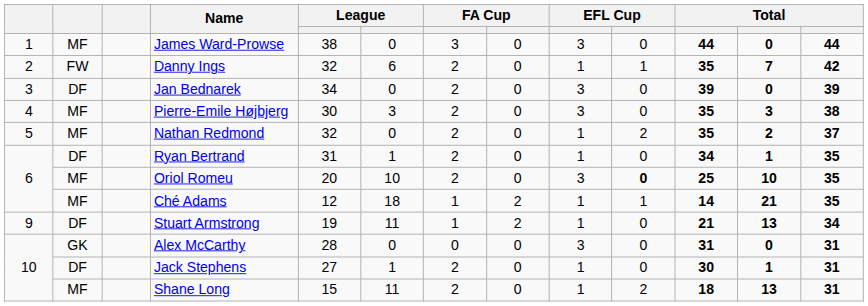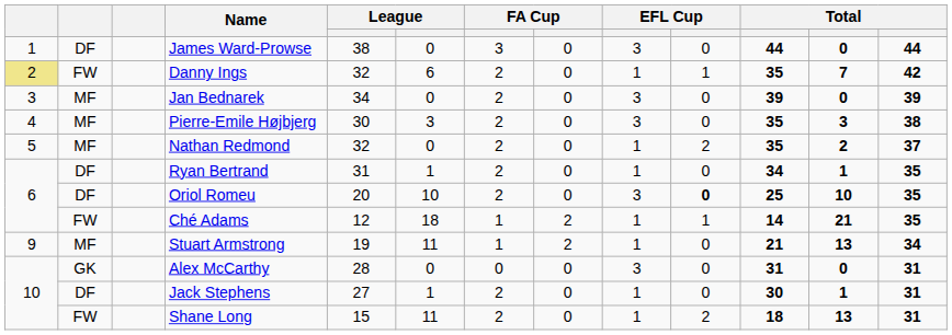 <table class="wikitable plainrowheaders" style="text-align:center;">
 <tr>
 <th scope="col" rowspan="2" style="width:3em;"></th>
 <th scope="col" rowspan="2" style="width:3em;"></th>
 <th scope="col" rowspan="2" style="width:3em;"></th>
 <th scope="col" rowspan="2" style="width:10em;">Name</th>
 <th scope="col" colspan="2">League</th>
 <th scope="col" colspan="2">FA Cup</th>
 <th scope="col" colspan="2">EFL Cup</th>
 <th scope="col" colspan="3">Total</th>
 </tr>
 <tr>
 <th scope="col" style="width:4em;"></th>
 <th scope="col" style="width:4em;"></th>
 <th scope="col" style="width:4em;"></th>
 <th scope="col" style="width:4em;"></th>
 <th scope="col" style="width:4em;"></th>
 <th scope="col" style="width:4em;"></th>
 <th scope="col" style="width:4em;"></th>
 <th scope="col" style="width:4em;"></th>
 <th scope="col" style="width:4em;"></th>
 </tr>
 <tr>
 <td>1</td>
-<td>MF</td>
+<td>DF</td>
 <td></td>
 <td align="left"><a href='#'>James Ward-Prowse</a></td>
 <td>38</td>
 <td>0</td>
 <td>3</td>
 <td>0</td>
 <td>3</td>
 <td>0</td>
 <td><strong>44</strong></td>
 <td><strong>0</strong></td>
 <td><strong>44</strong></td>
 </tr>
 <tr>
-<td>2</td>
+<td style="background: khaki;">2</td>
 <td>FW</td>
 <td></td>
 <td align="left"><a href='#'>Danny Ings</a></td>
 <td>32</td>
 <td>6</td>
 <td>2</td>
 <td>0</td>
 <td>1</td>
 <td>1</td>
 <td><strong>35</strong></td>
 <td><strong>7</strong></td>
 <td><strong>42</strong></td>
 </tr>
 <tr>
 <td>3</td>
-<td>DF</td>
+<td>MF</td>
 <td></td>
 <td align="left"><a href='#'>Jan Bednarek</a></td>
 <td>34</td>
 <td>0</td>
 <td>2</td>
 <td>0</td>
 <td>3</td>
 <td>0</td>
 <td><strong>39</strong></td>
 <td><strong>0</strong></td>
 <td><strong>39</strong></td>
 </tr>
 <tr>
 <td>4</td>
 <td>MF</td>
 <td></td>
 <td align="left"><a href='#'>Pierre-Emile Højbjerg</a></td>
 <td>30</td>
 <td>3</td>
 <td>2</td>
 <td>0</td>
 <td>3</td>
 <td>0</td>
 <td><strong>35</strong></td>
 <td><strong>3</strong></td>
 <td><strong>38</strong></td>
 </tr>
 <tr>
 <td>5</td>
 <td>MF</td>
 <td></td>
 <td align="left"><a href='#'>Nathan Redmond</a></td>
 <td>32</td>
 <td>0</td>
 <td>2</td>
 <td>0</td>
 <td>1</td>
 <td>2</td>
 <td><strong>35</strong></td>
 <td><strong>2</strong></td>
 <td><strong>37</strong></td>
 </tr>
 <tr>
 <td rowspan="3">6</td>
 <td>DF</td>
 <td></td>
 <td align="left"><a href='#'>Ryan Bertrand</a></td>
 <td>31</td>
 <td>1</td>
 <td>2</td>
 <td>0</td>
 <td>1</td>
 <td>0</td>
 <td><strong>34</strong></td>
 <td><strong>1</strong></td>
 <td><strong>35</strong></td>
 </tr>
 <tr>
-<td>MF</td>
+<td>DF</td>
 <td></td>
 <td align="left"><a href='#'>Oriol Romeu</a></td>
 <td>20</td>
 <td>10</td>
 <td>2</td>
 <td>0</td>
 <td>3</td>
 <td><strong>0</strong></td>
 <td><strong>25</strong></td>
 <td><strong>10</strong></td>
 <td><strong>35</strong></td>
 </tr>
 <tr>
-<td>MF</td>
+<td>FW</td>
 <td></td>
 <td align="left"><a href='#'>Ché Adams</a></td>
 <td>12</td>
 <td>18</td>
 <td>1</td>
 <td>2</td>
 <td>1</td>
 <td>1</td>
 <td><strong>14</strong></td>
 <td><strong>21</strong></td>
 <td><strong>35</strong></td>
 </tr>
 <tr>
 <td>9</td>
-<td>DF</td>
+<td>MF</td>
 <td></td>
 <td align="left"><a href='#'>Stuart Armstrong</a></td>
 <td>19</td>
 <td>11</td>
 <td>1</td>
 <td>2</td>
 <td>1</td>
 <td>0</td>
 <td><strong>21</strong></td>
 <td><strong>13</strong></td>
 <td><strong>34</strong></td>
 </tr>
 <tr>
 <td rowspan="3">10</td>
 <td>GK</td>
 <td></td>
 <td align="left"><a href='#'>Alex McCarthy</a></td>
 <td>28</td>
 <td>0</td>
 <td>0</td>
 <td>0</td>
 <td>3</td>
 <td>0</td>
 <td><strong>31</strong></td>
 <td><strong>0</strong></td>
 <td><strong>31</strong></td>
 </tr>
 <tr>
 <td>DF</td>
 <td></td>
 <td align="left"><a href='#'>Jack Stephens</a></td>
 <td>27</td>
 <td>1</td>
 <td>2</td>
 <td>0</td>
 <td>1</td>
 <td>0</td>
 <td><strong>30</strong></td>
 <td><strong>1</strong></td>
 <td><strong>31</strong></td>
 </tr>
 <tr>
-<td>MF</td>
+<td>FW</td>
 <td></td>
 <td align="left"><a href='#'>Shane Long</a></td>
 <td>15</td>
 <td>11</td>
 <td>2</td>
 <td>0</td>
 <td>1</td>
 <td>2</td>
 <td><strong>18</strong></td>
 <td><strong>13</strong></td>
 <td><strong>31</strong></td>
 </tr>
 </table>
